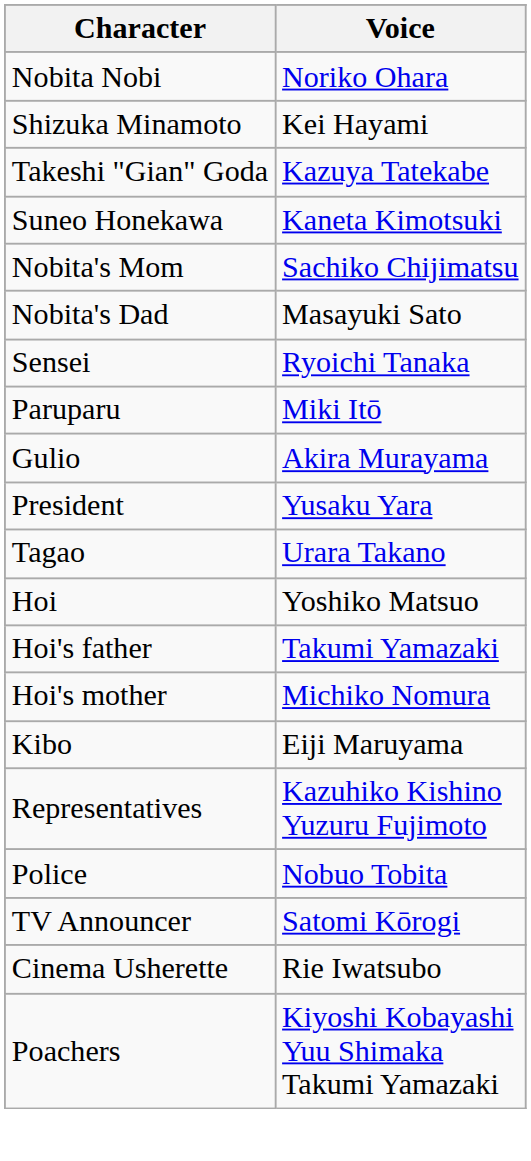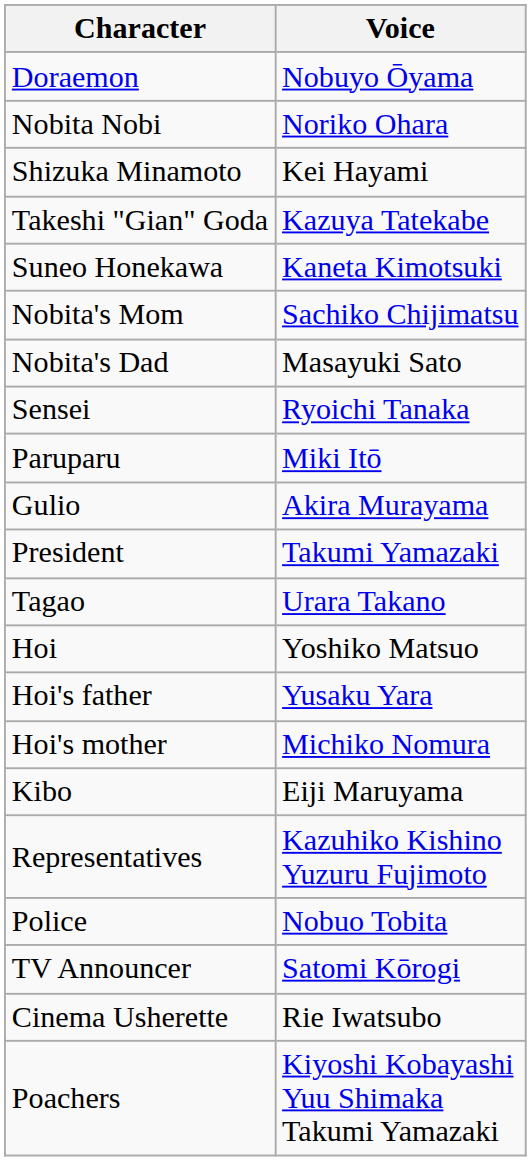 <table class="wikitable">
 <tr>
 <th>Character</th>
 <th>Voice</th>
+</tr>
+<tr>
+<td><a href='#'>Doraemon</a></td>
+<td><a href='#'>Nobuyo Ōyama</a></td>
 </tr>
 <tr>
 <td>Nobita Nobi</td>
 <td><a href='#'>Noriko Ohara</a></td>
 </tr>
 <tr>
 <td>Shizuka Minamoto</td>
 <td>Kei Hayami</td>
 </tr>
 <tr>
 <td>Takeshi "Gian" Goda</td>
 <td><a href='#'>Kazuya Tatekabe</a></td>
 </tr>
 <tr>
 <td>Suneo Honekawa</td>
 <td><a href='#'>Kaneta Kimotsuki</a></td>
 </tr>
 <tr>
 <td>Nobita's Mom</td>
 <td><a href='#'>Sachiko Chijimatsu</a></td>
 </tr>
 <tr>
 <td>Nobita's Dad</td>
 <td>Masayuki Sato</td>
 </tr>
 <tr>
 <td>Sensei</td>
 <td><a href='#'>Ryoichi Tanaka</a></td>
 </tr>
 <tr>
 <td>Paruparu</td>
 <td><a href='#'>Miki Itō</a></td>
 </tr>
 <tr>
 <td>Gulio</td>
 <td><a href='#'>Akira Murayama</a></td>
 </tr>
 <tr>
 <td>President</td>
-<td><a href='#'>Yusaku Yara</a></td>
+<td><a href='#'>Takumi Yamazaki</a></td>
 </tr>
 <tr>
 <td>Tagao</td>
 <td><a href='#'>Urara Takano</a></td>
 </tr>
 <tr>
 <td>Hoi</td>
 <td>Yoshiko Matsuo</td>
 </tr>
 <tr>
 <td>Hoi's father</td>
-<td><a href='#'>Takumi Yamazaki</a></td>
+<td><a href='#'>Yusaku Yara</a></td>
 </tr>
 <tr>
 <td>Hoi's mother</td>
 <td><a href='#'>Michiko Nomura</a></td>
 </tr>
 <tr>
 <td>Kibo</td>
 <td>Eiji Maruyama</td>
 </tr>
 <tr>
 <td>Representatives</td>
 <td><a href='#'>Kazuhiko Kishino</a><br><a href='#'>Yuzuru Fujimoto</a></td>
 </tr>
 <tr>
 <td>Police</td>
 <td><a href='#'>Nobuo Tobita</a></td>
 </tr>
 <tr>
 <td>TV Announcer</td>
 <td><a href='#'>Satomi Kōrogi</a></td>
 </tr>
 <tr>
 <td>Cinema Usherette</td>
 <td>Rie Iwatsubo</td>
 </tr>
 <tr>
 <td>Poachers</td>
 <td><a href='#'>Kiyoshi Kobayashi</a><br><a href='#'>Yuu Shimaka</a><br>Takumi Yamazaki</td>
 </tr>
 </table>
